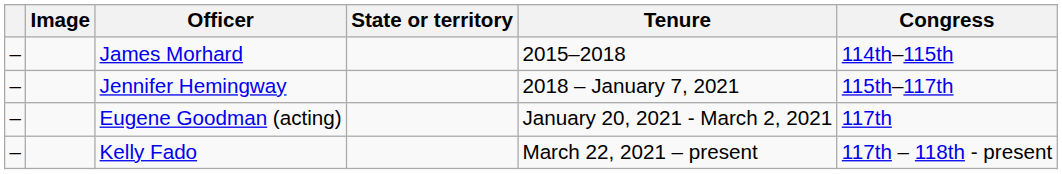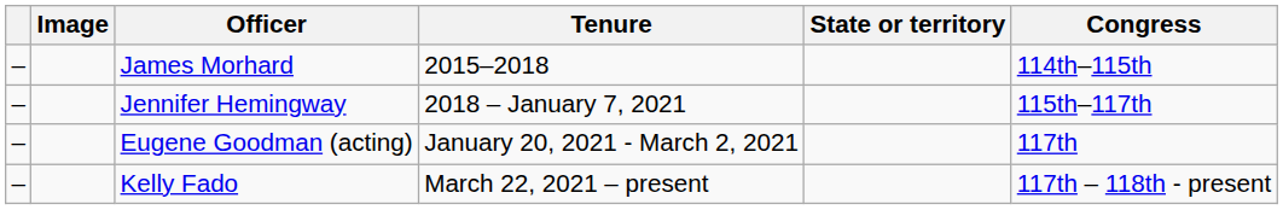 <table class="wikitable sortable">
 <tr>
 <th></th>
 <th>Image</th>
 <th>Officer</th>
+<th>Tenure</th>
 <th>State or territory</th>
-<th>Tenure</th>
 <th>Congress</th>
 </tr>
 <tr>
 <td>–</td>
 <td></td>
 <td><a href='#'>James Morhard</a></td>
+<td>2015–2018</td>
 <td></td>
-<td>2015–2018</td>
 <td><a href='#'>114th</a>–<a href='#'>115th</a></td>
 </tr>
 <tr>
 <td>–</td>
 <td></td>
 <td><a href='#'>Jennifer Hemingway</a></td>
+<td>2018 – January 7, 2021</td>
 <td></td>
-<td>2018 – January 7, 2021</td>
 <td><a href='#'>115th</a>–<a href='#'>117th</a></td>
 </tr>
 <tr>
 <td>–</td>
 <td></td>
 <td><a href='#'>Eugene Goodman</a> (acting)</td>
+<td>January 20, 2021 - March 2, 2021</td>
 <td></td>
-<td>January 20, 2021 - March 2, 2021</td>
 <td><a href='#'>117th</a></td>
 </tr>
 <tr>
 <td>–</td>
 <td></td>
 <td><a href='#'>Kelly Fado</a></td>
+<td>March 22, 2021 – present</td>
 <td></td>
-<td>March 22, 2021 – present</td>
 <td><a href='#'>117th</a> – <a href='#'>118th</a> - present</td>
 </tr>
 </table>
